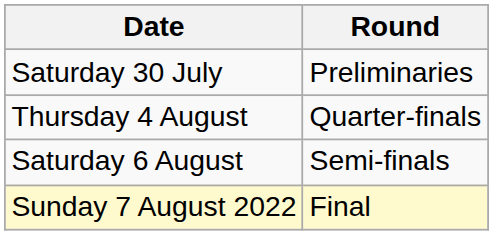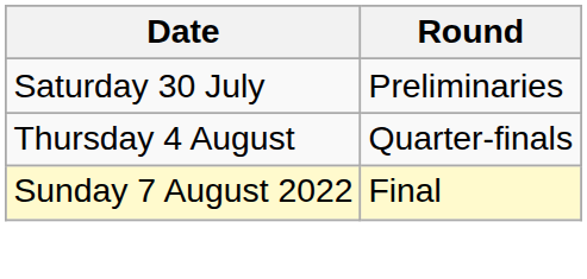 <table class="wikitable">
 <tr>
 <th>Date</th>
 <th>Round</th>
 </tr>
 <tr>
 <td>Saturday 30 July</td>
 <td>Preliminaries</td>
 </tr>
 <tr>
 <td>Thursday 4 August</td>
 <td>Quarter-finals</td>
 </tr>
 <tr>
-<td>Saturday 6 August</td>
-<td>Semi-finals</td>
-</tr>
-<tr>
 <td style=background:lemonchiffon>Sunday 7 August 2022</td>
 <td style=background:lemonchiffon>Final</td>
 </tr>
 </table>
